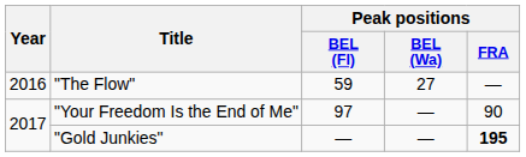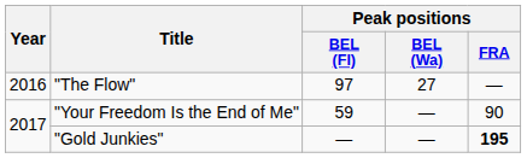 <table class="wikitable">
 <tr>
 <th scope="col" rowspan="2">Year</th>
 <th scope="col" rowspan="2">Title</th>
 <th scope="col" colspan="5">Peak positions</th>
 </tr>
 <tr>
 <th scope="col" style="width:5em;font-size:90%;"><a href='#'>BEL <br>(Fl)</a><br></th>
 <th scope="col" style="width:5em;font-size:90%;"><a href='#'>BEL <br>(Wa)</a><br></th>
 <th scope="col" style="width:3em;font-size:90%;"><a href='#'>FRA</a><br></th>
 </tr>
 <tr>
 <td style="text-align:center;">2016</td>
 <td>"The Flow"</td>
-<td style="text-align:center;">59</td>
+<td style="text-align:center;">97</td>
 <td style="text-align:center;">27</td>
 <td style="text-align:center;">—</td>
 </tr>
 <tr>
 <td style="text-align:center;" rowspan="2">2017</td>
 <td>"Your Freedom Is the End of Me"</td>
-<td style="text-align:center;">97</td>
+<td style="text-align:center;">59</td>
 <td style="text-align:center;">—</td>
 <td style="text-align:center;">90</td>
 </tr>
 <tr>
 <td>"Gold Junkies"</td>
 <td style="text-align:center;">—</td>
 <td style="text-align:center;">—</td>
 <td style="text-align:center;"><strong>195</strong></td>
 </tr>
 </table>
